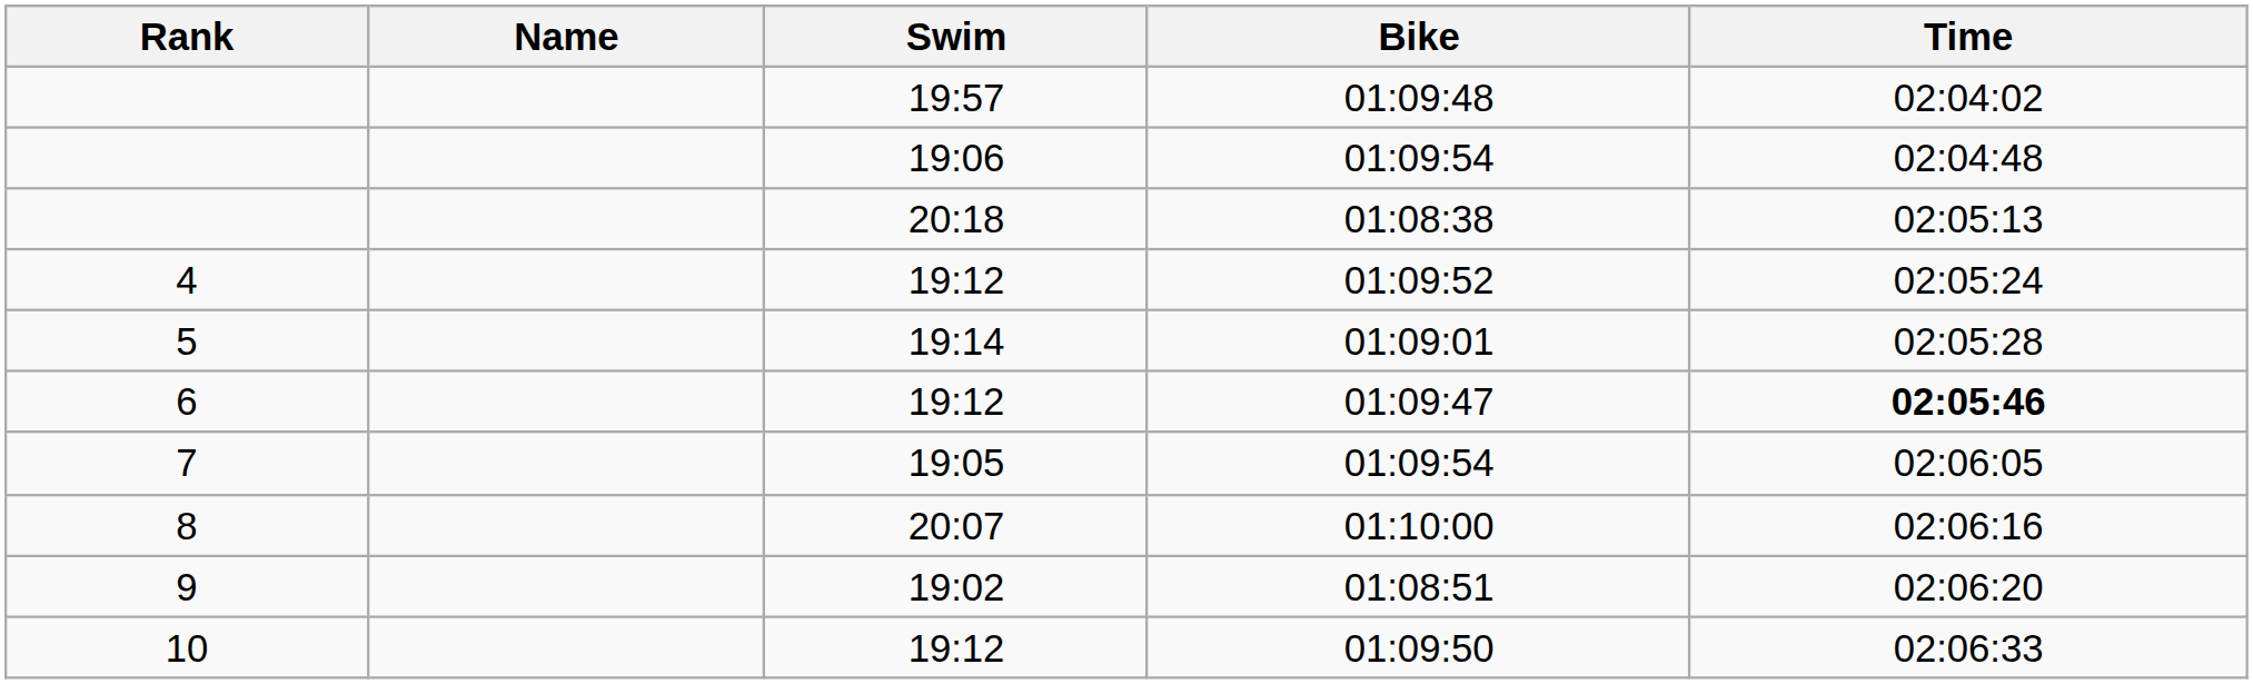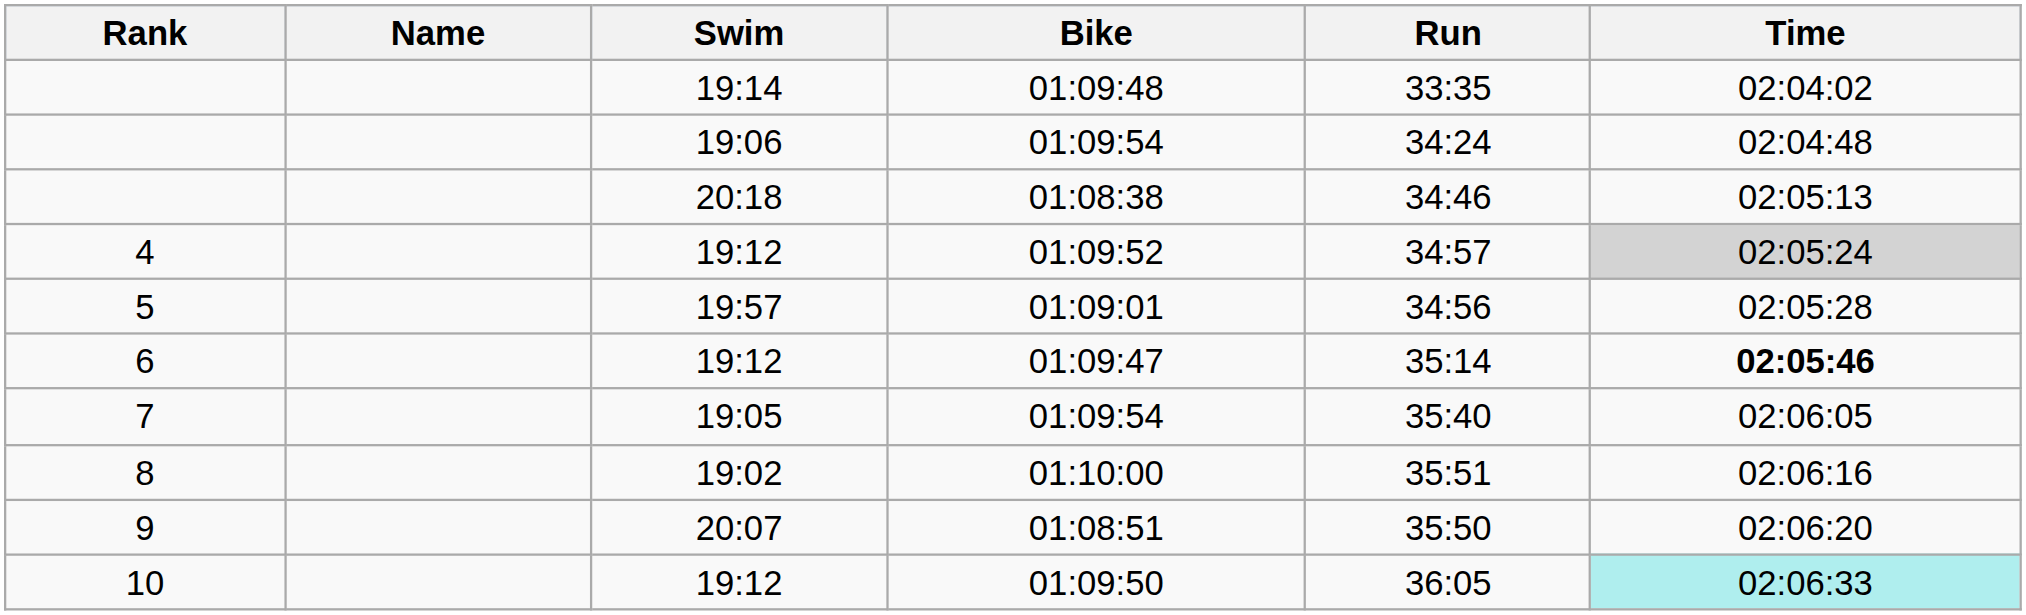 <table class="wikitable sortable" style="font-size:95%" width="70%">
 <tr bgcolor="lightsteelblue">
 <th>Rank</th>
 <th>Name</th>
 <th>Swim</th>
 <th>Bike</th>
+<th>Run</th>
 <th>Time</th>
 </tr>
 <tr align="center">
 <td></td>
 <td align="left"><strong></strong></td>
-<td>19:57</td>
+<td>19:14</td>
 <td>01:09:48</td>
+<td>33:35</td>
 <td>02:04:02</td>
 </tr>
 <tr align="center">
 <td></td>
 <td align="left"></td>
 <td>19:06</td>
 <td>01:09:54</td>
+<td>34:24</td>
 <td>02:04:48</td>
 </tr>
 <tr align="center">
 <td></td>
 <td align="left"></td>
 <td>20:18</td>
 <td>01:08:38</td>
+<td>34:46</td>
 <td>02:05:13</td>
 </tr>
 <tr align="center">
 <td>4</td>
 <td align="left"></td>
 <td>19:12</td>
 <td>01:09:52</td>
-<td>02:05:24</td>
+<td>34:57</td>
+<td style="background: lightgrey;">02:05:24</td>
 </tr>
 <tr align="center">
 <td>5</td>
 <td align="left"></td>
-<td>19:14</td>
+<td>19:57</td>
 <td>01:09:01</td>
+<td>34:56</td>
 <td>02:05:28</td>
 </tr>
 <tr align="center">
 <td>6</td>
 <td align="left"></td>
 <td>19:12</td>
 <td>01:09:47</td>
+<td>35:14</td>
 <td><strong>02:05:46</strong></td>
 </tr>
 <tr align="center">
 <td>7</td>
 <td align="left"></td>
 <td>19:05</td>
 <td>01:09:54</td>
+<td>35:40</td>
 <td>02:06:05</td>
 </tr>
 <tr align="center">
 <td>8</td>
 <td align="left"></td>
-<td>20:07</td>
+<td>19:02</td>
 <td>01:10:00</td>
+<td>35:51</td>
 <td>02:06:16</td>
 </tr>
 <tr align="center">
 <td>9</td>
 <td align="left"></td>
-<td>19:02</td>
+<td>20:07</td>
 <td>01:08:51</td>
+<td>35:50</td>
 <td>02:06:20</td>
 </tr>
 <tr align="center">
 <td>10</td>
 <td align="left"></td>
 <td>19:12</td>
 <td>01:09:50</td>
-<td>02:06:33</td>
+<td>36:05</td>
+<td style="background: paleturquoise;">02:06:33</td>
 </tr>
 </table>
